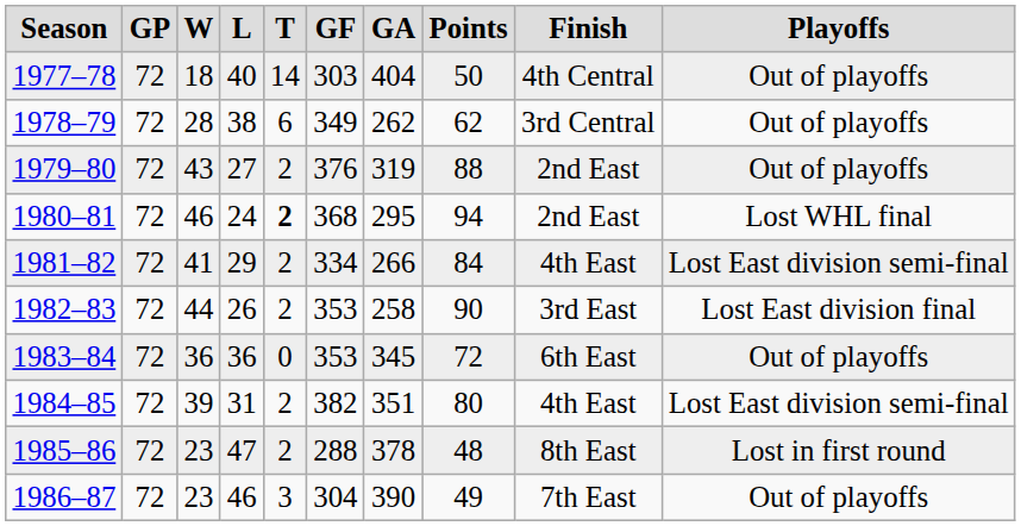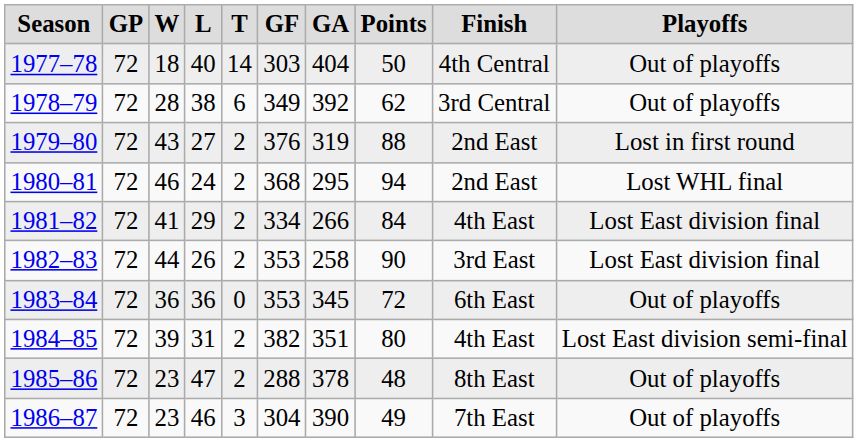 <table class="wikitable">
 <tr align="center"  bgcolor="#dddddd">
 <td><strong>Season</strong></td>
 <td><strong>GP </strong></td>
 <td><strong> W </strong></td>
 <td><strong> L </strong></td>
 <td><strong> T </strong></td>
 <td><strong>GF </strong></td>
 <td><strong>GA </strong></td>
 <td><strong>Points</strong></td>
 <td><strong>Finish</strong></td>
 <td><strong>Playoffs</strong></td>
 </tr>
 <tr align="center" bgcolor="#eeeeee">
 <td><a href='#'>1977–78</a></td>
 <td>72</td>
 <td>18</td>
 <td>40</td>
 <td>14</td>
 <td>303</td>
 <td>404</td>
 <td>50</td>
 <td>4th Central</td>
 <td>Out of playoffs</td>
 </tr>
 <tr align="center">
 <td><a href='#'>1978–79</a></td>
 <td>72</td>
 <td>28</td>
 <td>38</td>
 <td>6</td>
 <td>349</td>
-<td>262</td>
+<td>392</td>
 <td>62</td>
 <td>3rd Central</td>
 <td>Out of playoffs</td>
 </tr>
 <tr align="center" bgcolor="#eeeeee">
 <td><a href='#'>1979–80</a></td>
 <td>72</td>
 <td>43</td>
 <td>27</td>
 <td>2</td>
 <td>376</td>
 <td>319</td>
 <td>88</td>
 <td>2nd East</td>
-<td>Out of playoffs</td>
+<td>Lost in first round</td>
 </tr>
 <tr align="center">
 <td><a href='#'>1980–81</a></td>
 <td>72</td>
 <td>46</td>
 <td>24</td>
-<td><strong>2</strong></td>
+<td>2</td>
 <td>368</td>
 <td>295</td>
 <td>94</td>
 <td>2nd East</td>
 <td>Lost WHL final</td>
 </tr>
 <tr align="center" bgcolor="#eeeeee">
 <td><a href='#'>1981–82</a></td>
 <td>72</td>
 <td>41</td>
 <td>29</td>
 <td>2</td>
 <td>334</td>
 <td>266</td>
 <td>84</td>
 <td>4th East</td>
-<td>Lost East division semi-final</td>
+<td>Lost East division final</td>
 </tr>
 <tr align="center">
 <td><a href='#'>1982–83</a></td>
 <td>72</td>
 <td>44</td>
 <td>26</td>
 <td>2</td>
 <td>353</td>
 <td>258</td>
 <td>90</td>
 <td>3rd East</td>
 <td>Lost East division final</td>
 </tr>
 <tr align="center" bgcolor="#eeeeee">
 <td><a href='#'>1983–84</a></td>
 <td>72</td>
 <td>36</td>
 <td>36</td>
 <td>0</td>
 <td>353</td>
 <td>345</td>
 <td>72</td>
 <td>6th East</td>
 <td>Out of playoffs</td>
 </tr>
 <tr align="center">
 <td><a href='#'>1984–85</a></td>
 <td>72</td>
 <td>39</td>
 <td>31</td>
 <td>2</td>
 <td>382</td>
 <td>351</td>
 <td>80</td>
 <td>4th East</td>
 <td>Lost East division semi-final</td>
 </tr>
 <tr align="center" bgcolor="#eeeeee">
 <td><a href='#'>1985–86</a></td>
 <td>72</td>
 <td>23</td>
 <td>47</td>
 <td>2</td>
 <td>288</td>
 <td>378</td>
 <td>48</td>
 <td>8th East</td>
-<td>Lost in first round</td>
+<td>Out of playoffs</td>
 </tr>
 <tr align="center">
 <td><a href='#'>1986–87</a></td>
 <td>72</td>
 <td>23</td>
 <td>46</td>
 <td>3</td>
 <td>304</td>
 <td>390</td>
 <td>49</td>
 <td>7th East</td>
 <td>Out of playoffs</td>
 </tr>
 </table>
